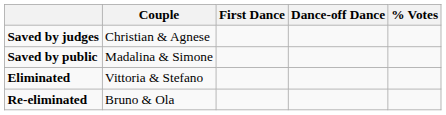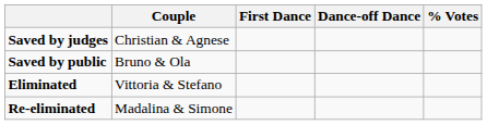 <table class="wikitable">
 <tr>
 <th></th>
 <th>Couple</th>
 <th>First Dance</th>
 <th>Dance-off Dance</th>
 <th>% Votes</th>
 </tr>
 <tr>
 <td><strong>Saved by judges</strong></td>
 <td>Christian & Agnese</td>
 <td></td>
 <td></td>
 <td></td>
 </tr>
 <tr>
 <td><strong>Saved by public</strong></td>
-<td>Madalina & Simone</td>
+<td>Bruno & Ola</td>
 <td></td>
 <td></td>
 <td></td>
 </tr>
 <tr>
 <td><strong>Eliminated</strong></td>
 <td>Vittoria & Stefano</td>
 <td></td>
 <td></td>
 <td></td>
 </tr>
 <tr>
 <td><strong>Re-eliminated</strong></td>
-<td>Bruno & Ola</td>
+<td>Madalina & Simone</td>
 <td></td>
 <td></td>
 <td></td>
 </tr>
 </table>
